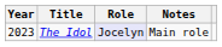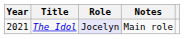 <table class="wikitable sortable">
 <tr>
 <th>Year</th>
 <th>Title</th>
 <th>Role</th>
 <th>Notes</th>
 <th></th>
 </tr>
 <tr>
-<td>2023</td>
+<td>2021</td>
 <td><em><a href='#'>The Idol</a></em></td>
 <td style="background: lavender;">Jocelyn</td>
 <td>Main role</td>
 <td style="text-align:center;"></td>
 </tr>
 </table>
